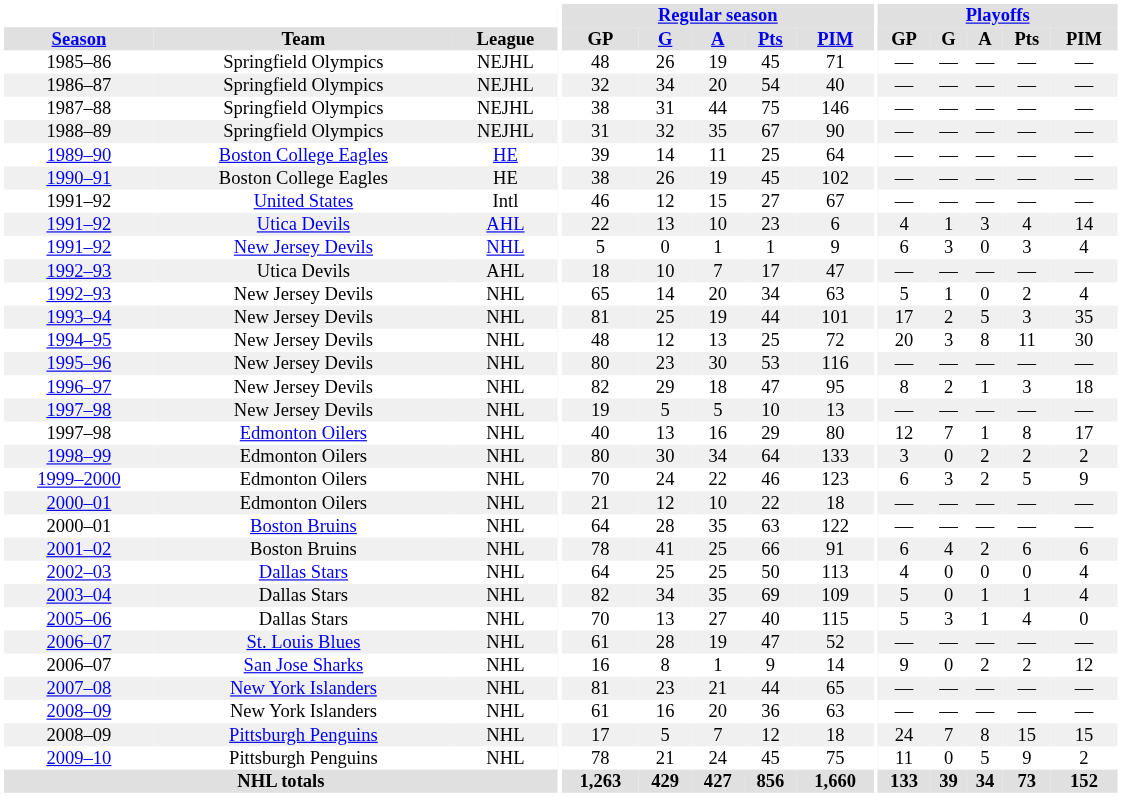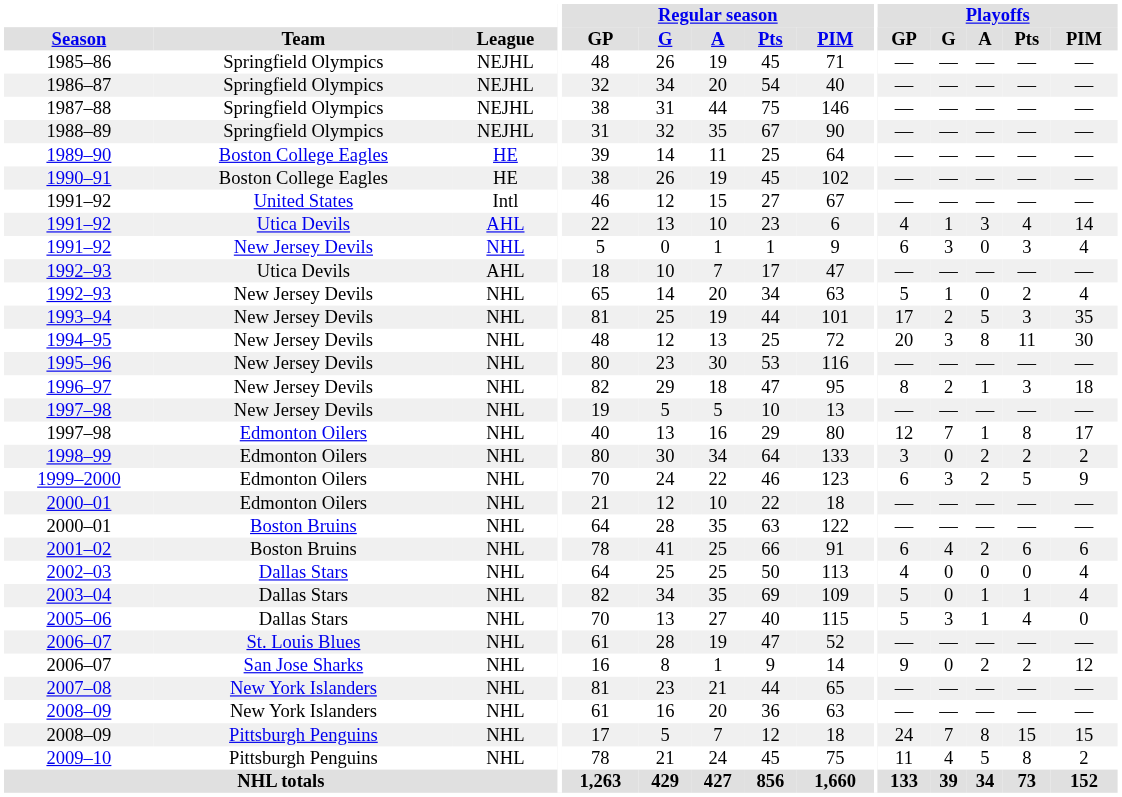 <table border="0" cellpadding="1" cellspacing="0" style="text-align:center; width:60em">
 <tr bgcolor="#e0e0e0">
 <th colspan="3"  bgcolor="#ffffff"></th>
 <th rowspan="100" bgcolor="#ffffff"></th>
 <th colspan="5"><a href='#'>Regular season</a></th>
 <th rowspan="100" bgcolor="#ffffff"></th>
 <th colspan="5"><a href='#'>Playoffs</a></th>
 </tr>
 <tr bgcolor="#e0e0e0">
 <th><a href='#'>Season</a></th>
 <th>Team</th>
 <th>League</th>
 <th>GP</th>
 <th><a href='#'>G</a></th>
 <th><a href='#'>A</a></th>
 <th><a href='#'>Pts</a></th>
 <th><a href='#'>PIM</a></th>
 <th>GP</th>
 <th>G</th>
 <th>A</th>
 <th>Pts</th>
 <th>PIM</th>
 </tr>
 <tr>
 <td>1985–86</td>
 <td>Springfield Olympics</td>
 <td>NEJHL</td>
 <td>48</td>
 <td>26</td>
 <td>19</td>
 <td>45</td>
 <td>71</td>
 <td>—</td>
 <td>—</td>
 <td>—</td>
 <td>—</td>
 <td>—</td>
 </tr>
 <tr bgcolor="#f0f0f0">
 <td>1986–87</td>
 <td>Springfield Olympics</td>
 <td>NEJHL</td>
 <td>32</td>
 <td>34</td>
 <td>20</td>
 <td>54</td>
 <td>40</td>
 <td>—</td>
 <td>—</td>
 <td>—</td>
 <td>—</td>
 <td>—</td>
 </tr>
 <tr>
 <td>1987–88</td>
 <td>Springfield Olympics</td>
 <td>NEJHL</td>
 <td>38</td>
 <td>31</td>
 <td>44</td>
 <td>75</td>
 <td>146</td>
 <td>—</td>
 <td>—</td>
 <td>—</td>
 <td>—</td>
 <td>—</td>
 </tr>
 <tr bgcolor="#f0f0f0">
 <td>1988–89</td>
 <td>Springfield Olympics</td>
 <td>NEJHL</td>
 <td>31</td>
 <td>32</td>
 <td>35</td>
 <td>67</td>
 <td>90</td>
 <td>—</td>
 <td>—</td>
 <td>—</td>
 <td>—</td>
 <td>—</td>
 </tr>
 <tr>
 <td><a href='#'>1989–90</a></td>
 <td><a href='#'>Boston College Eagles</a></td>
 <td><a href='#'>HE</a></td>
 <td>39</td>
 <td>14</td>
 <td>11</td>
 <td>25</td>
 <td>64</td>
 <td>—</td>
 <td>—</td>
 <td>—</td>
 <td>—</td>
 <td>—</td>
 </tr>
 <tr bgcolor="#f0f0f0">
 <td><a href='#'>1990–91</a></td>
 <td>Boston College Eagles</td>
 <td>HE</td>
 <td>38</td>
 <td>26</td>
 <td>19</td>
 <td>45</td>
 <td>102</td>
 <td>—</td>
 <td>—</td>
 <td>—</td>
 <td>—</td>
 <td>—</td>
 </tr>
 <tr>
 <td>1991–92</td>
 <td><a href='#'>United States</a></td>
 <td>Intl</td>
 <td>46</td>
 <td>12</td>
 <td>15</td>
 <td>27</td>
 <td>67</td>
 <td>—</td>
 <td>—</td>
 <td>—</td>
 <td>—</td>
 <td>—</td>
 </tr>
 <tr bgcolor="#f0f0f0">
 <td><a href='#'>1991–92</a></td>
 <td><a href='#'>Utica Devils</a></td>
 <td><a href='#'>AHL</a></td>
 <td>22</td>
 <td>13</td>
 <td>10</td>
 <td>23</td>
 <td>6</td>
 <td>4</td>
 <td>1</td>
 <td>3</td>
 <td>4</td>
 <td>14</td>
 </tr>
 <tr>
 <td><a href='#'>1991–92</a></td>
 <td><a href='#'>New Jersey Devils</a></td>
 <td><a href='#'>NHL</a></td>
 <td>5</td>
 <td>0</td>
 <td>1</td>
 <td>1</td>
 <td>9</td>
 <td>6</td>
 <td>3</td>
 <td>0</td>
 <td>3</td>
 <td>4</td>
 </tr>
 <tr bgcolor="#f0f0f0">
 <td><a href='#'>1992–93</a></td>
 <td>Utica Devils</td>
 <td>AHL</td>
 <td>18</td>
 <td>10</td>
 <td>7</td>
 <td>17</td>
 <td>47</td>
 <td>—</td>
 <td>—</td>
 <td>—</td>
 <td>—</td>
 <td>—</td>
 </tr>
 <tr>
 <td><a href='#'>1992–93</a></td>
 <td>New Jersey Devils</td>
 <td>NHL</td>
 <td>65</td>
 <td>14</td>
 <td>20</td>
 <td>34</td>
 <td>63</td>
 <td>5</td>
 <td>1</td>
 <td>0</td>
 <td>2</td>
 <td>4</td>
 </tr>
 <tr bgcolor="#f0f0f0">
 <td><a href='#'>1993–94</a></td>
 <td>New Jersey Devils</td>
 <td>NHL</td>
 <td>81</td>
 <td>25</td>
 <td>19</td>
 <td>44</td>
 <td>101</td>
 <td>17</td>
 <td>2</td>
 <td>5</td>
 <td>3</td>
 <td>35</td>
 </tr>
 <tr>
 <td><a href='#'>1994–95</a></td>
 <td>New Jersey Devils</td>
 <td>NHL</td>
 <td>48</td>
 <td>12</td>
 <td>13</td>
 <td>25</td>
 <td>72</td>
 <td>20</td>
 <td>3</td>
 <td>8</td>
 <td>11</td>
 <td>30</td>
 </tr>
 <tr bgcolor="#f0f0f0">
 <td><a href='#'>1995–96</a></td>
 <td>New Jersey Devils</td>
 <td>NHL</td>
 <td>80</td>
 <td>23</td>
 <td>30</td>
 <td>53</td>
 <td>116</td>
 <td>—</td>
 <td>—</td>
 <td>—</td>
 <td>—</td>
 <td>—</td>
 </tr>
 <tr>
 <td><a href='#'>1996–97</a></td>
 <td>New Jersey Devils</td>
 <td>NHL</td>
 <td>82</td>
 <td>29</td>
 <td>18</td>
 <td>47</td>
 <td>95</td>
 <td>8</td>
 <td>2</td>
 <td>1</td>
 <td>3</td>
 <td>18</td>
 </tr>
 <tr bgcolor="#f0f0f0">
 <td><a href='#'>1997–98</a></td>
 <td>New Jersey Devils</td>
 <td>NHL</td>
 <td>19</td>
 <td>5</td>
 <td>5</td>
 <td>10</td>
 <td>13</td>
 <td>—</td>
 <td>—</td>
 <td>—</td>
 <td>—</td>
 <td>—</td>
 </tr>
 <tr>
 <td>1997–98</td>
 <td><a href='#'>Edmonton Oilers</a></td>
 <td>NHL</td>
 <td>40</td>
 <td>13</td>
 <td>16</td>
 <td>29</td>
 <td>80</td>
 <td>12</td>
 <td>7</td>
 <td>1</td>
 <td>8</td>
 <td>17</td>
 </tr>
 <tr bgcolor="#f0f0f0">
 <td><a href='#'>1998–99</a></td>
 <td>Edmonton Oilers</td>
 <td>NHL</td>
 <td>80</td>
 <td>30</td>
 <td>34</td>
 <td>64</td>
 <td>133</td>
 <td>3</td>
 <td>0</td>
 <td>2</td>
 <td>2</td>
 <td>2</td>
 </tr>
 <tr>
 <td><a href='#'>1999–2000</a></td>
 <td>Edmonton Oilers</td>
 <td>NHL</td>
 <td>70</td>
 <td>24</td>
 <td>22</td>
 <td>46</td>
 <td>123</td>
 <td>6</td>
 <td>3</td>
 <td>2</td>
 <td>5</td>
 <td>9</td>
 </tr>
 <tr bgcolor="#f0f0f0">
 <td><a href='#'>2000–01</a></td>
 <td>Edmonton Oilers</td>
 <td>NHL</td>
 <td>21</td>
 <td>12</td>
 <td>10</td>
 <td>22</td>
 <td>18</td>
 <td>—</td>
 <td>—</td>
 <td>—</td>
 <td>—</td>
 <td>—</td>
 </tr>
 <tr>
 <td>2000–01</td>
 <td><a href='#'>Boston Bruins</a></td>
 <td>NHL</td>
 <td>64</td>
 <td>28</td>
 <td>35</td>
 <td>63</td>
 <td>122</td>
 <td>—</td>
 <td>—</td>
 <td>—</td>
 <td>—</td>
 <td>—</td>
 </tr>
 <tr bgcolor="#f0f0f0">
 <td><a href='#'>2001–02</a></td>
 <td>Boston Bruins</td>
 <td>NHL</td>
 <td>78</td>
 <td>41</td>
 <td>25</td>
 <td>66</td>
 <td>91</td>
 <td>6</td>
 <td>4</td>
 <td>2</td>
 <td>6</td>
 <td>6</td>
 </tr>
 <tr>
 <td><a href='#'>2002–03</a></td>
 <td><a href='#'>Dallas Stars</a></td>
 <td>NHL</td>
 <td>64</td>
 <td>25</td>
 <td>25</td>
 <td>50</td>
 <td>113</td>
 <td>4</td>
 <td>0</td>
 <td>0</td>
 <td>0</td>
 <td>4</td>
 </tr>
 <tr bgcolor="#f0f0f0">
 <td><a href='#'>2003–04</a></td>
 <td>Dallas Stars</td>
 <td>NHL</td>
 <td>82</td>
 <td>34</td>
 <td>35</td>
 <td>69</td>
 <td>109</td>
 <td>5</td>
 <td>0</td>
 <td>1</td>
 <td>1</td>
 <td>4</td>
 </tr>
 <tr>
 <td><a href='#'>2005–06</a></td>
 <td>Dallas Stars</td>
 <td>NHL</td>
 <td>70</td>
 <td>13</td>
 <td>27</td>
 <td>40</td>
 <td>115</td>
 <td>5</td>
 <td>3</td>
 <td>1</td>
 <td>4</td>
 <td>0</td>
 </tr>
 <tr bgcolor="#f0f0f0">
 <td><a href='#'>2006–07</a></td>
 <td><a href='#'>St. Louis Blues</a></td>
 <td>NHL</td>
 <td>61</td>
 <td>28</td>
 <td>19</td>
 <td>47</td>
 <td>52</td>
 <td>—</td>
 <td>—</td>
 <td>—</td>
 <td>—</td>
 <td>—</td>
 </tr>
 <tr>
 <td>2006–07</td>
 <td><a href='#'>San Jose Sharks</a></td>
 <td>NHL</td>
 <td>16</td>
 <td>8</td>
 <td>1</td>
 <td>9</td>
 <td>14</td>
 <td>9</td>
 <td>0</td>
 <td>2</td>
 <td>2</td>
 <td>12</td>
 </tr>
 <tr bgcolor="#f0f0f0">
 <td><a href='#'>2007–08</a></td>
 <td><a href='#'>New York Islanders</a></td>
 <td>NHL</td>
 <td>81</td>
 <td>23</td>
 <td>21</td>
 <td>44</td>
 <td>65</td>
 <td>—</td>
 <td>—</td>
 <td>—</td>
 <td>—</td>
 <td>—</td>
 </tr>
 <tr>
 <td><a href='#'>2008–09</a></td>
 <td>New York Islanders</td>
 <td>NHL</td>
 <td>61</td>
 <td>16</td>
 <td>20</td>
 <td>36</td>
 <td>63</td>
 <td>—</td>
 <td>—</td>
 <td>—</td>
 <td>—</td>
 <td>—</td>
 </tr>
 <tr bgcolor="#f0f0f0">
 <td>2008–09</td>
 <td><a href='#'>Pittsburgh Penguins</a></td>
 <td>NHL</td>
 <td>17</td>
 <td>5</td>
 <td>7</td>
 <td>12</td>
 <td>18</td>
 <td>24</td>
 <td>7</td>
 <td>8</td>
 <td>15</td>
 <td>15</td>
 </tr>
 <tr>
 <td><a href='#'>2009–10</a></td>
 <td>Pittsburgh Penguins</td>
 <td>NHL</td>
 <td>78</td>
 <td>21</td>
 <td>24</td>
 <td>45</td>
 <td>75</td>
 <td>11</td>
-<td>0</td>
+<td>4</td>
 <td>5</td>
-<td>9</td>
+<td>8</td>
 <td>2</td>
 </tr>
 <tr style="background:#e0e0e0;">
 <th colspan="3">NHL totals</th>
 <th>1,263</th>
 <th>429</th>
 <th>427</th>
 <th>856</th>
 <th>1,660</th>
 <th>133</th>
 <th>39</th>
 <th>34</th>
 <th>73</th>
 <th>152</th>
 </tr>
 </table>
